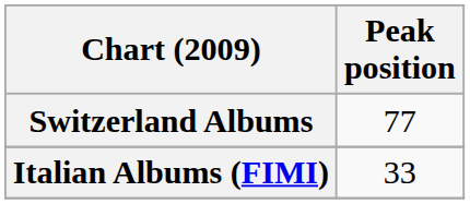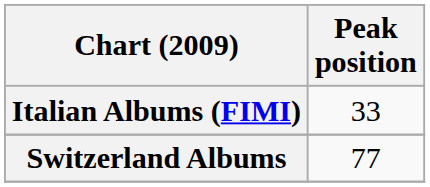 <table class="wikitable sortable plainrowheaders" style="text-align:center">
 <tr>
 <th scope="col">Chart (2009)</th>
 <th scope="col">Peak<br> position</th>
+</tr>
+<tr>
+<th scope="row">Italian Albums (<a href='#'>FIMI</a>)</th>
+<td>33</td>
+</tr>
+<tr>
 </tr>
 <tr>
 <th scope="row">Switzerland Albums</th>
 <td>77</td>
 </tr>
 <tr>
 </tr>
-<tr>
-<th scope="row">Italian Albums (<a href='#'>FIMI</a>)</th>
-<td>33</td>
-</tr>
-<tr>
-</tr>
 </table>
